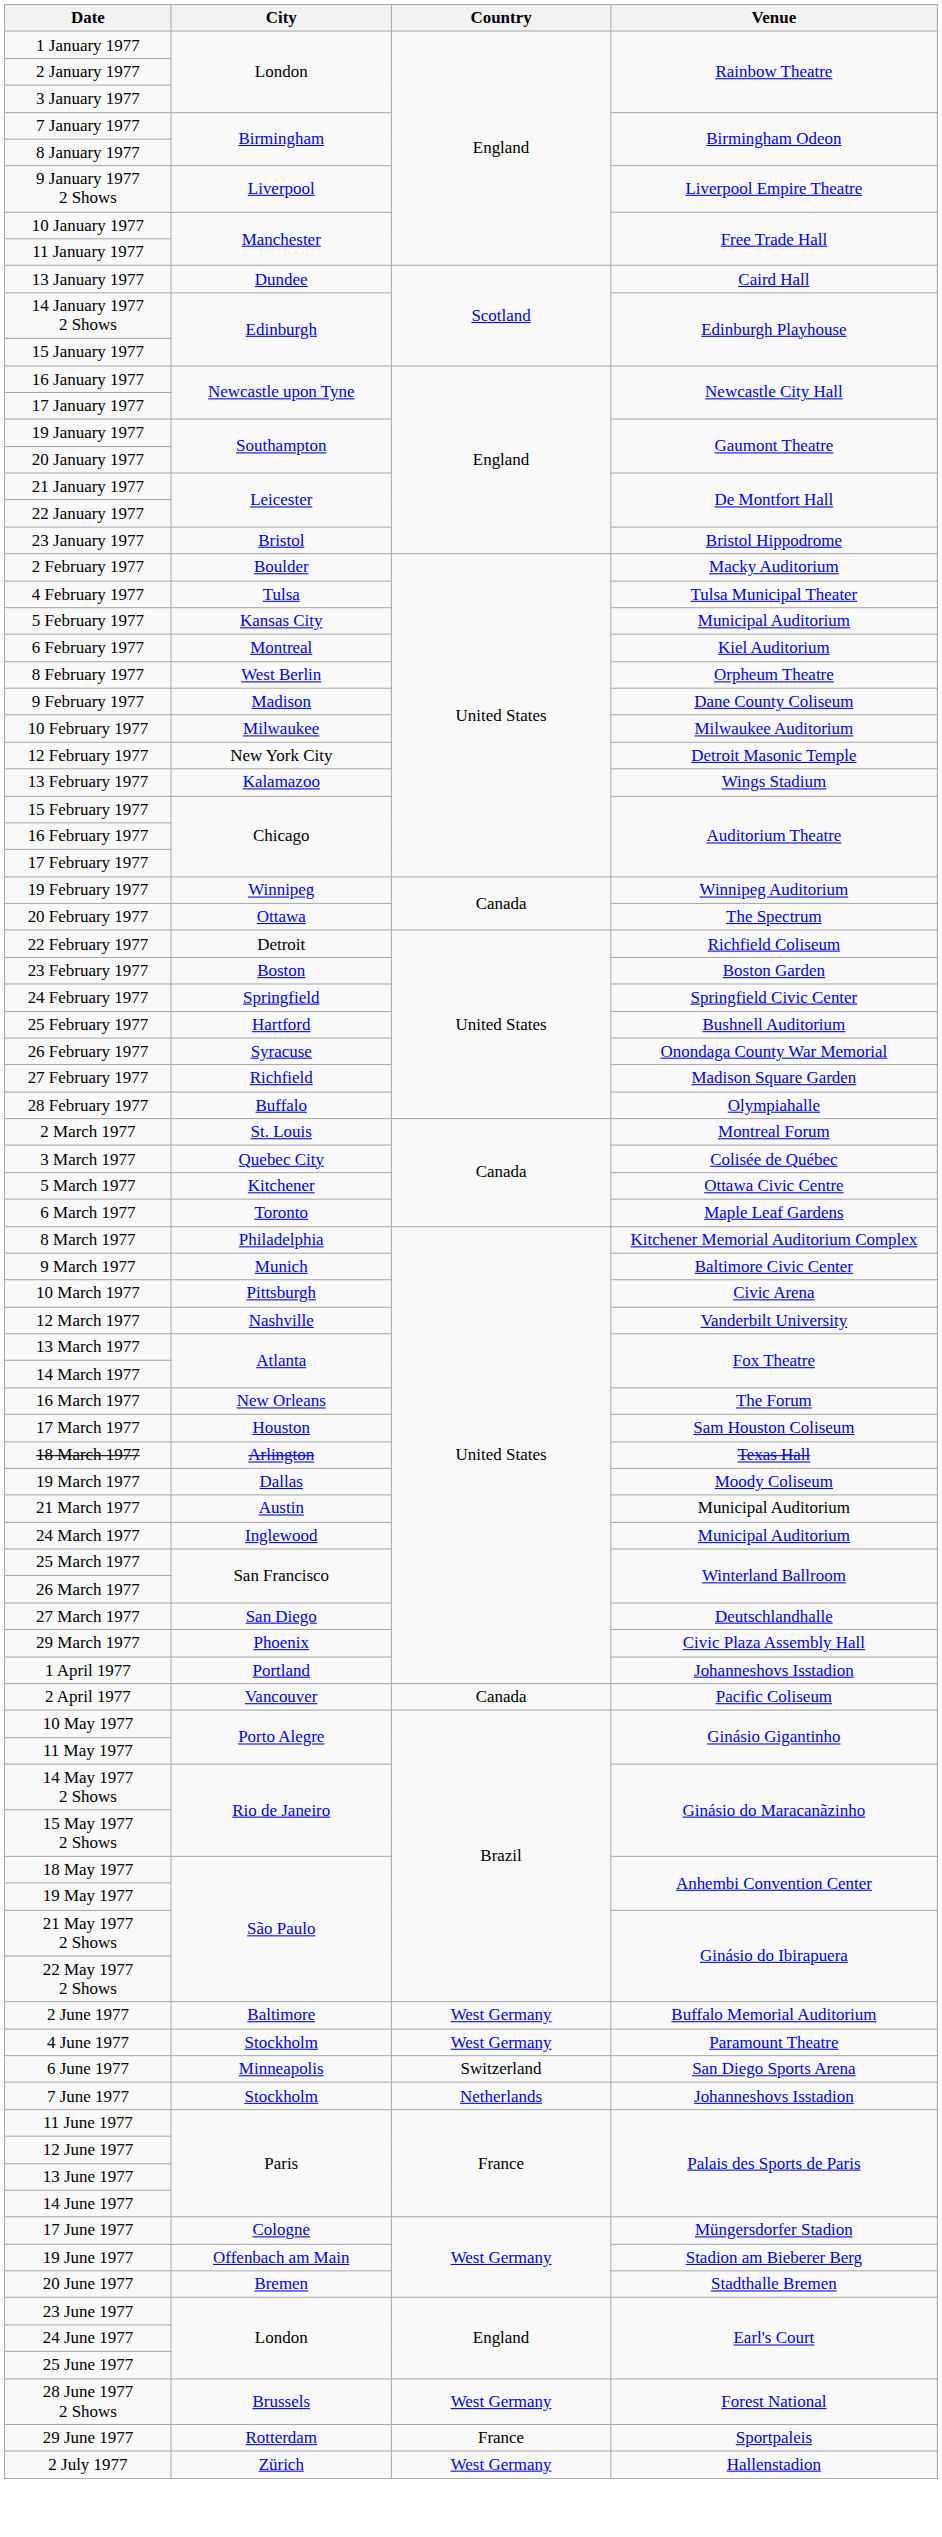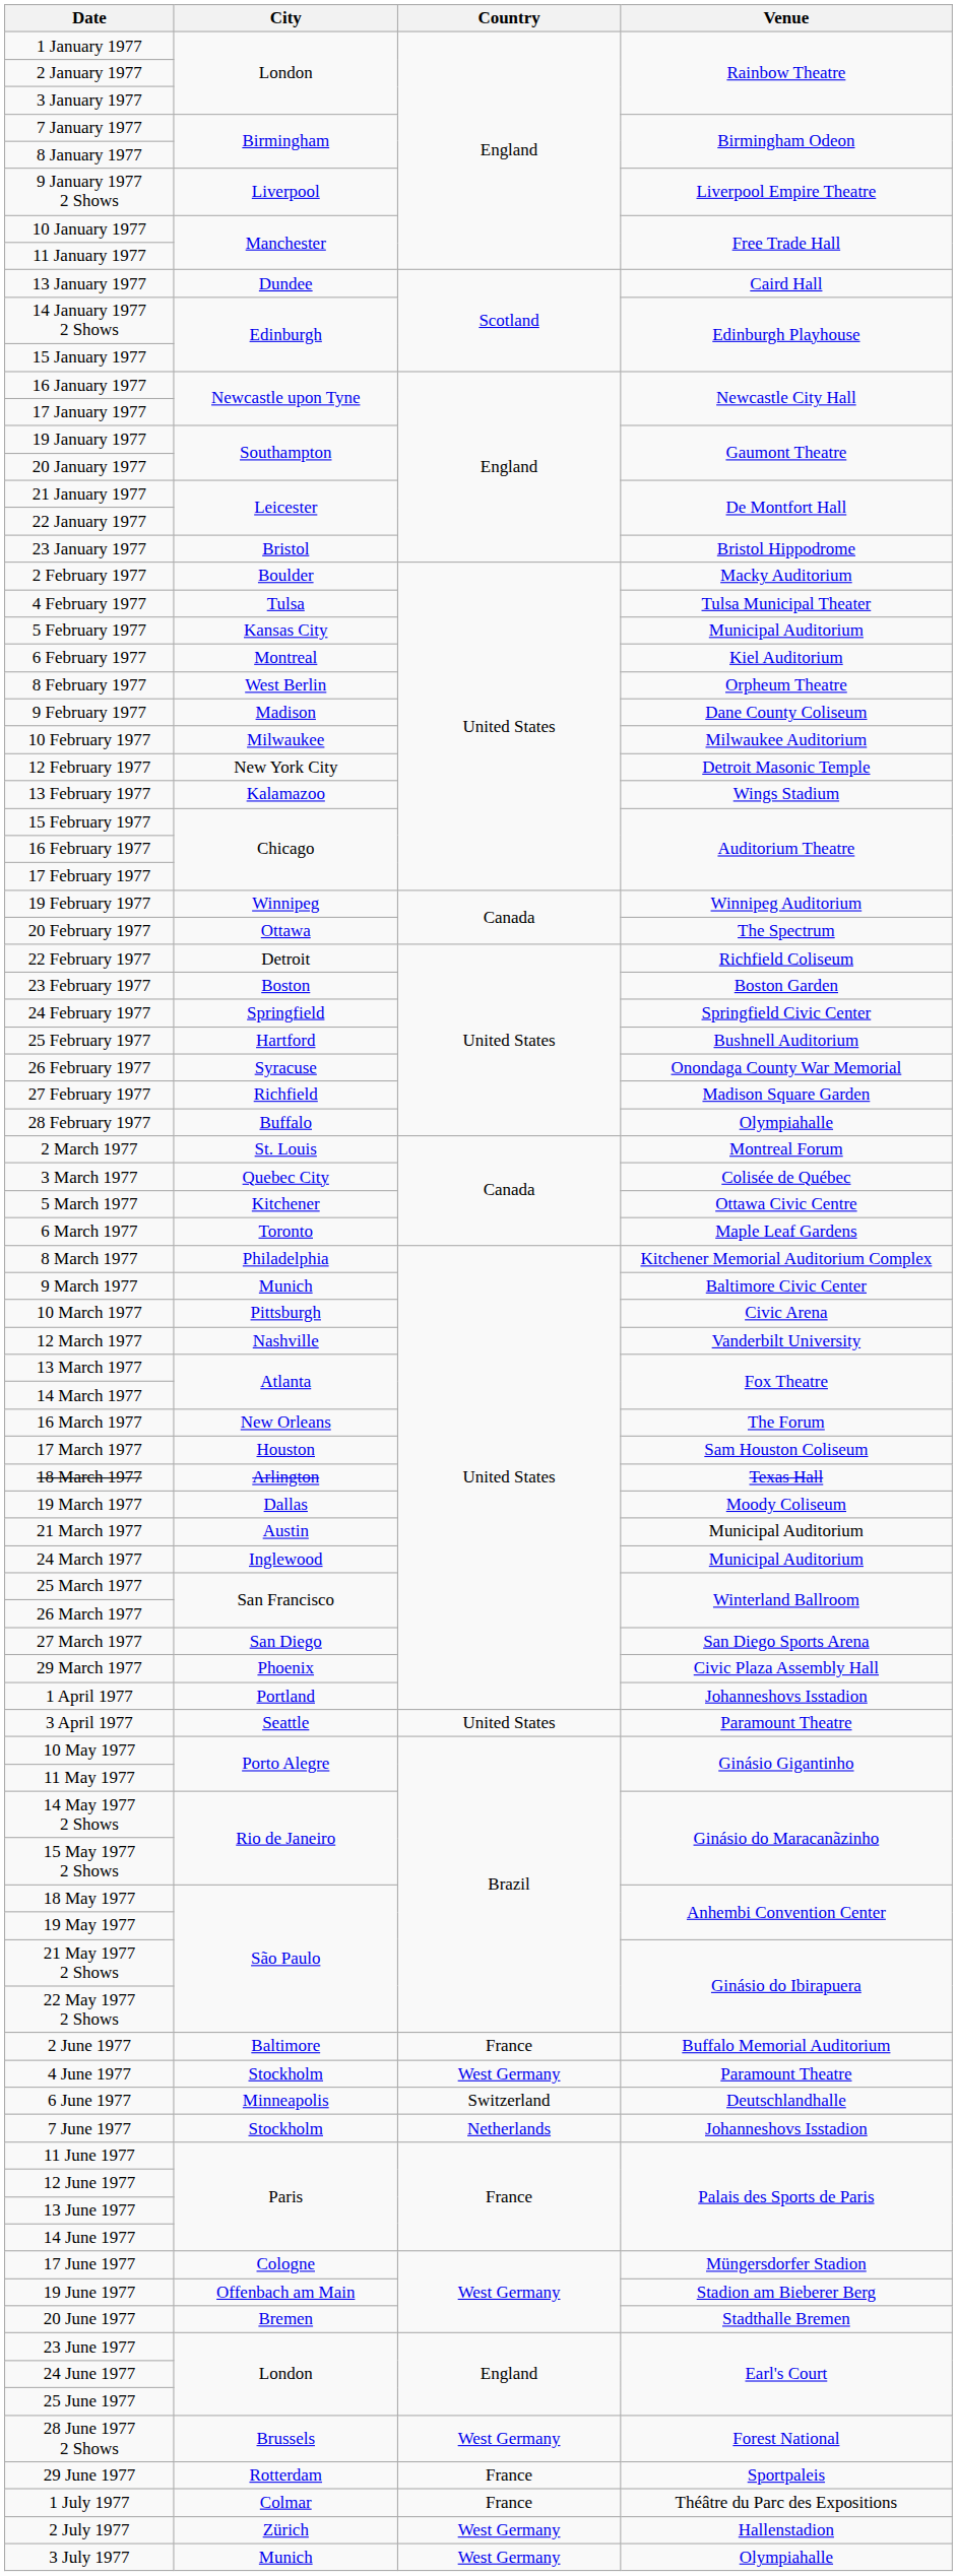 <table class="wikitable" style="text-align:center;">
 <tr>
 <th width="150">Date</th>
 <th width="200">City</th>
 <th width="200">Country</th>
 <th width="300">Venue</th>
 </tr>
 <tr>
 <td>1 January 1977</td>
 <td rowspan="3">London</td>
 <td rowspan="8">England</td>
 <td rowspan="3"><a href='#'>Rainbow Theatre</a></td>
 </tr>
 <tr>
 <td>2 January 1977</td>
 </tr>
 <tr>
 <td>3 January 1977</td>
 </tr>
 <tr>
 <td>7 January 1977</td>
 <td rowspan="2"><a href='#'>Birmingham</a></td>
 <td rowspan="2"><a href='#'>Birmingham Odeon</a></td>
 </tr>
 <tr>
 <td>8 January 1977</td>
 </tr>
 <tr>
 <td>9 January 1977<br>2 Shows</td>
 <td><a href='#'>Liverpool</a></td>
 <td><a href='#'>Liverpool Empire Theatre</a></td>
 </tr>
 <tr>
 <td>10 January 1977</td>
 <td rowspan="2"><a href='#'>Manchester</a></td>
 <td rowspan="2"><a href='#'>Free Trade Hall</a></td>
 </tr>
 <tr>
 <td>11 January 1977</td>
 </tr>
 <tr>
 <td>13 January 1977</td>
 <td><a href='#'>Dundee</a></td>
 <td rowspan="3"><a href='#'>Scotland</a></td>
 <td><a href='#'>Caird Hall</a></td>
 </tr>
 <tr>
 <td>14 January 1977 <br>2 Shows</td>
 <td rowspan="2"><a href='#'>Edinburgh</a></td>
 <td rowspan="2"><a href='#'>Edinburgh Playhouse</a></td>
 </tr>
 <tr>
 <td>15 January 1977</td>
 </tr>
 <tr>
 <td>16 January 1977</td>
 <td rowspan="2"><a href='#'>Newcastle upon Tyne</a></td>
 <td rowspan="7">England</td>
 <td rowspan="2"><a href='#'>Newcastle City Hall</a></td>
 </tr>
 <tr>
 <td>17 January 1977</td>
 </tr>
 <tr>
 <td>19 January 1977</td>
 <td rowspan="2"><a href='#'>Southampton</a></td>
 <td rowspan="2"><a href='#'>Gaumont Theatre</a></td>
 </tr>
 <tr>
 <td>20 January 1977</td>
 </tr>
 <tr>
 <td>21 January 1977</td>
 <td rowspan="2"><a href='#'>Leicester</a></td>
 <td rowspan="2"><a href='#'>De Montfort Hall</a></td>
 </tr>
 <tr>
 <td>22 January 1977</td>
 </tr>
 <tr>
 <td>23 January 1977</td>
 <td><a href='#'>Bristol</a></td>
 <td><a href='#'>Bristol Hippodrome</a></td>
 </tr>
 <tr>
 <td>2 February 1977</td>
 <td><a href='#'>Boulder</a></td>
 <td rowspan="12">United States</td>
 <td><a href='#'>Macky Auditorium</a></td>
 </tr>
 <tr>
 <td>4 February 1977</td>
 <td><a href='#'>Tulsa</a></td>
 <td><a href='#'>Tulsa Municipal Theater</a></td>
 </tr>
 <tr>
 <td>5 February 1977</td>
 <td><a href='#'>Kansas City</a></td>
 <td><a href='#'>Municipal Auditorium</a></td>
 </tr>
 <tr>
 <td>6 February 1977</td>
 <td><a href='#'>Montreal</a></td>
 <td><a href='#'>Kiel Auditorium</a></td>
 </tr>
 <tr>
 <td>8 February 1977</td>
 <td><a href='#'>West Berlin</a></td>
 <td><a href='#'>Orpheum Theatre</a></td>
 </tr>
 <tr>
 <td>9 February 1977</td>
 <td><a href='#'>Madison</a></td>
 <td><a href='#'>Dane County Coliseum</a></td>
 </tr>
 <tr>
 <td>10 February 1977</td>
 <td><a href='#'>Milwaukee</a></td>
 <td><a href='#'>Milwaukee Auditorium</a></td>
 </tr>
 <tr>
 <td>12 February 1977</td>
 <td>New York City</td>
 <td><a href='#'>Detroit Masonic Temple</a></td>
 </tr>
 <tr>
 <td>13 February 1977</td>
 <td><a href='#'>Kalamazoo</a></td>
 <td><a href='#'>Wings Stadium</a></td>
 </tr>
 <tr>
 <td>15 February 1977</td>
 <td rowspan="3">Chicago</td>
 <td rowspan="3"><a href='#'>Auditorium Theatre</a></td>
 </tr>
 <tr>
 <td>16 February 1977</td>
 </tr>
 <tr>
 <td>17 February 1977</td>
 </tr>
 <tr>
 <td>19 February 1977</td>
 <td><a href='#'>Winnipeg</a></td>
 <td rowspan="2">Canada</td>
 <td><a href='#'>Winnipeg Auditorium</a></td>
 </tr>
 <tr>
 <td>20 February 1977</td>
 <td><a href='#'>Ottawa</a></td>
 <td><a href='#'>The Spectrum</a></td>
 </tr>
 <tr>
 <td>22 February 1977</td>
 <td>Detroit</td>
 <td rowspan="7">United States</td>
 <td><a href='#'>Richfield Coliseum</a></td>
 </tr>
 <tr>
 <td>23 February 1977</td>
 <td><a href='#'>Boston</a></td>
 <td><a href='#'>Boston Garden</a></td>
 </tr>
 <tr>
 <td>24 February 1977</td>
 <td><a href='#'>Springfield</a></td>
 <td><a href='#'>Springfield Civic Center</a></td>
 </tr>
 <tr>
 <td>25 February 1977</td>
 <td><a href='#'>Hartford</a></td>
 <td><a href='#'>Bushnell Auditorium</a></td>
 </tr>
 <tr>
 <td>26 February 1977</td>
 <td><a href='#'>Syracuse</a></td>
 <td><a href='#'>Onondaga County War Memorial</a></td>
 </tr>
 <tr>
 <td>27 February 1977</td>
 <td><a href='#'>Richfield</a></td>
 <td><a href='#'>Madison Square Garden</a></td>
 </tr>
 <tr>
 <td>28 February 1977</td>
 <td><a href='#'>Buffalo</a></td>
 <td><a href='#'>Olympiahalle</a></td>
 </tr>
 <tr>
 <td>2 March 1977</td>
 <td><a href='#'>St. Louis</a></td>
 <td rowspan="4">Canada</td>
 <td><a href='#'>Montreal Forum</a></td>
 </tr>
 <tr>
 <td>3 March 1977</td>
 <td><a href='#'>Quebec City</a></td>
 <td><a href='#'>Colisée de Québec</a></td>
 </tr>
 <tr>
 <td>5 March 1977</td>
 <td><a href='#'>Kitchener</a></td>
 <td><a href='#'>Ottawa Civic Centre</a></td>
 </tr>
 <tr>
 <td>6 March 1977</td>
 <td><a href='#'>Toronto</a></td>
 <td><a href='#'>Maple Leaf Gardens</a></td>
 </tr>
 <tr>
 <td>8 March 1977</td>
 <td><a href='#'>Philadelphia</a></td>
 <td rowspan="17">United States</td>
 <td><a href='#'>Kitchener Memorial Auditorium Complex</a></td>
 </tr>
 <tr>
 <td>9 March 1977</td>
 <td><a href='#'>Munich</a></td>
 <td><a href='#'>Baltimore Civic Center</a></td>
 </tr>
 <tr>
 <td>10 March 1977</td>
 <td><a href='#'>Pittsburgh</a></td>
 <td><a href='#'>Civic Arena</a></td>
 </tr>
 <tr>
 <td>12 March 1977</td>
 <td><a href='#'>Nashville</a></td>
 <td><a href='#'>Vanderbilt University</a></td>
 </tr>
 <tr>
 <td>13 March 1977</td>
 <td rowspan="2"><a href='#'>Atlanta</a></td>
 <td rowspan="2"><a href='#'>Fox Theatre</a></td>
 </tr>
 <tr>
 <td>14 March 1977</td>
 </tr>
 <tr>
 <td>16 March 1977</td>
 <td><a href='#'>New Orleans</a></td>
 <td><a href='#'>The Forum</a></td>
 </tr>
 <tr>
 <td>17 March 1977</td>
 <td><a href='#'>Houston</a></td>
 <td><a href='#'>Sam Houston Coliseum</a></td>
 </tr>
 <tr>
 <td><s>18 March 1977</s></td>
 <td><a href='#'><s>Arlington</s></a></td>
 <td><a href='#'><s>Texas Hall</s></a></td>
 </tr>
 <tr>
 <td>19 March 1977</td>
 <td><a href='#'>Dallas</a></td>
 <td><a href='#'>Moody Coliseum</a></td>
 </tr>
 <tr>
 <td>21 March 1977</td>
 <td><a href='#'>Austin</a></td>
 <td>Municipal Auditorium</td>
 </tr>
 <tr>
 <td>24 March 1977</td>
 <td><a href='#'>Inglewood</a></td>
 <td><a href='#'>Municipal Auditorium</a></td>
 </tr>
 <tr>
 <td>25 March 1977</td>
 <td rowspan="2">San Francisco</td>
 <td rowspan="2"><a href='#'>Winterland Ballroom</a></td>
 </tr>
 <tr>
 <td>26 March 1977</td>
 </tr>
 <tr>
 <td>27 March 1977</td>
 <td><a href='#'>San Diego</a></td>
-<td><a href='#'>Deutschlandhalle</a></td>
+<td><a href='#'>San Diego Sports Arena</a></td>
 </tr>
 <tr>
 <td>29 March 1977</td>
 <td><a href='#'>Phoenix</a></td>
 <td><a href='#'>Civic Plaza Assembly Hall</a></td>
 </tr>
 <tr>
 <td>1 April 1977</td>
 <td><a href='#'>Portland</a></td>
 <td><a href='#'>Johanneshovs Isstadion</a></td>
 </tr>
 <tr>
-<td>2 April 1977</td>
-<td><a href='#'>Vancouver</a></td>
-<td>Canada</td>
-<td><a href='#'>Pacific Coliseum</a></td>
+<td>3 April 1977</td>
+<td><a href='#'>Seattle</a></td>
+<td rowspan="1">United States</td>
+<td><a href='#'>Paramount Theatre</a></td>
 </tr>
 <tr>
 <td>10 May 1977</td>
 <td rowspan="2"><a href='#'>Porto Alegre</a></td>
 <td rowspan="8">Brazil</td>
 <td rowspan="2"><a href='#'>Ginásio Gigantinho</a></td>
 </tr>
 <tr>
 <td>11 May 1977</td>
 </tr>
 <tr>
 <td>14 May 1977<br>2 Shows</td>
 <td rowspan="2"><a href='#'>Rio de Janeiro</a></td>
 <td rowspan="2"><a href='#'>Ginásio do Maracanãzinho</a></td>
 </tr>
 <tr>
 <td>15 May 1977<br>2 Shows</td>
 </tr>
 <tr>
 <td>18 May 1977</td>
 <td rowspan="4"><a href='#'>São Paulo</a></td>
 <td rowspan="2"><a href='#'>Anhembi Convention Center</a></td>
 </tr>
 <tr>
 <td>19 May 1977</td>
 </tr>
 <tr>
 <td>21 May 1977<br>2 Shows</td>
 <td rowspan="2"><a href='#'>Ginásio do Ibirapuera</a></td>
 </tr>
 <tr>
 <td>22 May 1977<br>2 Shows</td>
 </tr>
 <tr>
 <td>2 June 1977</td>
 <td><a href='#'>Baltimore</a></td>
-<td><a href='#'>West Germany</a></td>
+<td>France</td>
 <td><a href='#'>Buffalo Memorial Auditorium</a></td>
 </tr>
 <tr>
 <td>4 June 1977</td>
 <td><a href='#'>Stockholm</a></td>
 <td><a href='#'>West Germany</a></td>
 <td><a href='#'>Paramount Theatre</a></td>
 </tr>
 <tr>
 <td>6 June 1977</td>
 <td><a href='#'>Minneapolis</a></td>
 <td>Switzerland</td>
-<td><a href='#'>San Diego Sports Arena</a></td>
+<td><a href='#'>Deutschlandhalle</a></td>
 </tr>
 <tr>
 <td>7 June 1977</td>
 <td><a href='#'>Stockholm</a></td>
 <td><a href='#'>Netherlands</a></td>
 <td><a href='#'>Johanneshovs Isstadion</a></td>
 </tr>
 <tr>
 <td>11 June 1977</td>
 <td rowspan="4">Paris</td>
 <td rowspan="4">France</td>
 <td rowspan="4"><a href='#'>Palais des Sports de Paris</a></td>
 </tr>
 <tr>
 <td>12 June 1977</td>
 </tr>
 <tr>
 <td>13 June 1977</td>
 </tr>
 <tr>
 <td>14 June 1977</td>
 </tr>
 <tr>
 <td>17 June 1977</td>
 <td><a href='#'>Cologne</a></td>
 <td rowspan="3"><a href='#'>West Germany</a></td>
 <td><a href='#'>Müngersdorfer Stadion</a></td>
 </tr>
 <tr>
 <td>19 June 1977</td>
 <td><a href='#'>Offenbach am Main</a></td>
 <td><a href='#'>Stadion am Bieberer Berg</a></td>
 </tr>
 <tr>
 <td>20 June 1977</td>
 <td><a href='#'>Bremen</a></td>
 <td><a href='#'>Stadthalle Bremen</a></td>
 </tr>
 <tr>
 <td>23 June 1977</td>
 <td rowspan="3">London</td>
 <td rowspan="3">England</td>
 <td rowspan="3"><a href='#'>Earl's Court</a></td>
 </tr>
 <tr>
 <td>24 June 1977</td>
 </tr>
 <tr>
 <td>25 June 1977</td>
 </tr>
 <tr>
 <td>28 June 1977<br>2 Shows</td>
 <td><a href='#'>Brussels</a></td>
 <td><a href='#'>West Germany</a></td>
 <td><a href='#'>Forest National</a></td>
 </tr>
 <tr>
 <td>29 June 1977</td>
 <td><a href='#'>Rotterdam</a></td>
 <td>France</td>
 <td><a href='#'>Sportpaleis</a></td>
 </tr>
 <tr>
+<td>1 July 1977</td>
+<td><a href='#'>Colmar</a></td>
+<td>France</td>
+<td>Théâtre du Parc des Expositions</td>
+</tr>
+<tr>
 <td>2 July 1977</td>
 <td><a href='#'>Zürich</a></td>
 <td><a href='#'>West Germany</a></td>
 <td><a href='#'>Hallenstadion</a></td>
 </tr>
+<tr>
+<td>3 July 1977</td>
+<td><a href='#'>Munich</a></td>
+<td><a href='#'>West Germany</a></td>
+<td><a href='#'>Olympiahalle</a></td>
+</tr>
 </table>
